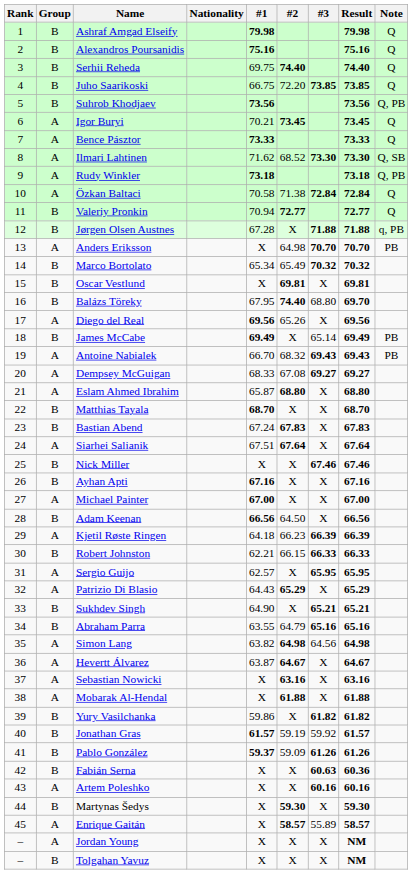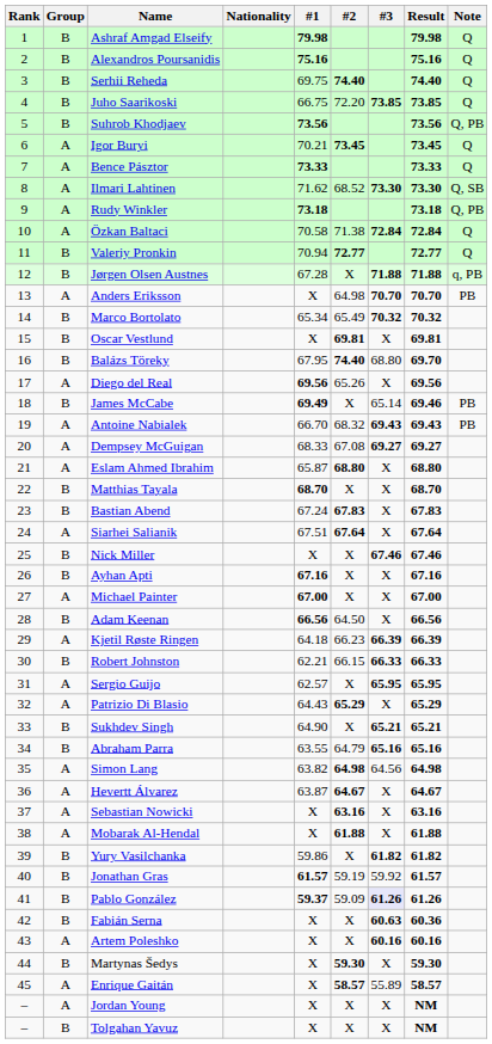 <table class="wikitable sortable" style="text-align:center">
 <tr>
 <th>Rank</th>
 <th>Group</th>
 <th>Name</th>
 <th>Nationality</th>
 <th>#1</th>
 <th>#2</th>
 <th>#3</th>
 <th>Result</th>
 <th>Note</th>
 </tr>
 <tr bgcolor=ccffcc>
 <td>1</td>
 <td>B</td>
 <td align=left><a href='#'>Ashraf Amgad Elseify</a></td>
 <td align=left></td>
 <td><strong>79.98</strong></td>
 <td></td>
 <td></td>
 <td><strong>79.98</strong></td>
 <td>Q</td>
 </tr>
 <tr bgcolor=ccffcc>
 <td>2</td>
 <td>B</td>
 <td align=left><a href='#'>Alexandros Poursanidis</a></td>
 <td align=left></td>
 <td><strong>75.16</strong></td>
 <td></td>
 <td></td>
 <td><strong>75.16</strong></td>
 <td>Q</td>
 </tr>
 <tr bgcolor=ccffcc>
 <td>3</td>
 <td>B</td>
 <td align=left><a href='#'>Serhii Reheda</a></td>
 <td align=left></td>
 <td>69.75</td>
 <td><strong>74.40</strong></td>
 <td></td>
 <td><strong>74.40</strong></td>
 <td>Q</td>
 </tr>
 <tr bgcolor=ccffcc>
 <td>4</td>
 <td>B</td>
 <td align=left><a href='#'>Juho Saarikoski</a></td>
 <td align=left></td>
 <td>66.75</td>
 <td>72.20</td>
 <td><strong>73.85</strong></td>
 <td><strong>73.85</strong></td>
 <td>Q</td>
 </tr>
 <tr bgcolor=ccffcc>
 <td>5</td>
 <td>B</td>
 <td align=left><a href='#'>Suhrob Khodjaev</a></td>
 <td align=left></td>
 <td><strong>73.56</strong></td>
 <td></td>
 <td></td>
 <td><strong>73.56</strong></td>
 <td>Q, PB</td>
 </tr>
 <tr bgcolor=ccffcc>
 <td>6</td>
 <td>A</td>
 <td align=left><a href='#'>Igor Buryi</a></td>
 <td align=left></td>
 <td>70.21</td>
 <td><strong>73.45</strong></td>
 <td></td>
 <td><strong>73.45</strong></td>
 <td>Q</td>
 </tr>
 <tr bgcolor=ccffcc>
 <td>7</td>
 <td>A</td>
 <td align=left><a href='#'>Bence Pásztor</a></td>
 <td align=left></td>
 <td><strong>73.33</strong></td>
 <td></td>
 <td></td>
 <td><strong>73.33</strong></td>
 <td>Q</td>
 </tr>
 <tr bgcolor=ccffcc>
 <td>8</td>
 <td>A</td>
 <td align=left><a href='#'>Ilmari Lahtinen</a></td>
 <td align=left></td>
 <td>71.62</td>
 <td>68.52</td>
 <td><strong>73.30</strong></td>
 <td><strong>73.30</strong></td>
 <td>Q, SB</td>
 </tr>
 <tr bgcolor=ccffcc>
 <td>9</td>
 <td>A</td>
 <td align=left><a href='#'>Rudy Winkler</a></td>
 <td align=left></td>
 <td><strong>73.18</strong></td>
 <td></td>
 <td></td>
 <td><strong>73.18</strong></td>
 <td>Q, PB</td>
 </tr>
 <tr bgcolor=ccffcc>
 <td>10</td>
 <td>A</td>
 <td align=left><a href='#'>Özkan Baltaci</a></td>
 <td align=left></td>
 <td>70.58</td>
 <td>71.38</td>
 <td><strong>72.84</strong></td>
 <td><strong>72.84</strong></td>
 <td>Q</td>
 </tr>
 <tr bgcolor=ccffcc>
 <td>11</td>
 <td>B</td>
 <td align=left><a href='#'>Valeriy Pronkin</a></td>
 <td align=left></td>
 <td>70.94</td>
 <td><strong>72.77</strong></td>
 <td></td>
 <td><strong>72.77</strong></td>
 <td>Q</td>
 </tr>
 <tr bgcolor=ddffdd>
 <td>12</td>
 <td>B</td>
 <td align=left><a href='#'>Jørgen Olsen Austnes</a></td>
 <td align=left></td>
 <td>67.28</td>
 <td>X</td>
 <td><strong>71.88</strong></td>
 <td><strong>71.88</strong></td>
 <td>q, PB</td>
 </tr>
 <tr>
 <td>13</td>
 <td>A</td>
 <td align=left><a href='#'>Anders Eriksson</a></td>
 <td align=left></td>
 <td>X</td>
 <td>64.98</td>
 <td><strong>70.70</strong></td>
 <td><strong>70.70</strong></td>
 <td>PB</td>
 </tr>
 <tr>
 <td>14</td>
 <td>B</td>
 <td align=left><a href='#'>Marco Bortolato</a></td>
 <td align=left></td>
 <td>65.34</td>
 <td>65.49</td>
 <td><strong>70.32</strong></td>
 <td><strong>70.32</strong></td>
 <td></td>
 </tr>
 <tr>
 <td>15</td>
 <td>B</td>
 <td align=left><a href='#'>Oscar Vestlund</a></td>
 <td align=left></td>
 <td>X</td>
 <td><strong>69.81</strong></td>
 <td>X</td>
 <td><strong>69.81</strong></td>
 <td></td>
 </tr>
 <tr>
 <td>16</td>
 <td>B</td>
 <td align=left><a href='#'>Balázs Töreky</a></td>
 <td align=left></td>
 <td>67.95</td>
 <td><strong>74.40</strong></td>
 <td>68.80</td>
 <td><strong>69.70</strong></td>
 <td></td>
 </tr>
 <tr>
 <td>17</td>
 <td>A</td>
 <td align=left><a href='#'>Diego del Real</a></td>
 <td align=left></td>
 <td><strong>69.56</strong></td>
 <td>65.26</td>
 <td>X</td>
 <td><strong>69.56</strong></td>
 <td></td>
 </tr>
 <tr>
 <td>18</td>
 <td>B</td>
 <td align=left><a href='#'>James McCabe</a></td>
 <td align=left></td>
 <td><strong>69.49</strong></td>
 <td>X</td>
 <td>65.14</td>
-<td><strong>69.49</strong></td>
+<td><strong>69.46</strong></td>
 <td>PB</td>
 </tr>
 <tr>
 <td>19</td>
 <td>A</td>
 <td align=left><a href='#'>Antoine Nabialek</a></td>
 <td align=left></td>
 <td>66.70</td>
 <td>68.32</td>
 <td><strong>69.43</strong></td>
 <td><strong>69.43</strong></td>
 <td>PB</td>
 </tr>
 <tr>
 <td>20</td>
 <td>A</td>
 <td align=left><a href='#'>Dempsey McGuigan</a></td>
 <td align=left></td>
 <td>68.33</td>
 <td>67.08</td>
 <td><strong>69.27</strong></td>
 <td><strong>69.27</strong></td>
 <td></td>
 </tr>
 <tr>
 <td>21</td>
 <td>A</td>
 <td align=left><a href='#'>Eslam Ahmed Ibrahim</a></td>
 <td align=left></td>
 <td>65.87</td>
 <td><strong>68.80</strong></td>
 <td>X</td>
 <td><strong>68.80</strong></td>
 <td></td>
 </tr>
 <tr>
 <td>22</td>
 <td>B</td>
 <td align=left><a href='#'>Matthias Tayala</a></td>
 <td align=left></td>
 <td><strong>68.70</strong></td>
 <td>X</td>
 <td>X</td>
 <td><strong>68.70</strong></td>
 <td></td>
 </tr>
 <tr>
 <td>23</td>
 <td>B</td>
 <td align=left><a href='#'>Bastian Abend</a></td>
 <td align=left></td>
 <td>67.24</td>
 <td><strong>67.83</strong></td>
 <td>X</td>
 <td><strong>67.83</strong></td>
 <td></td>
 </tr>
 <tr>
 <td>24</td>
 <td>A</td>
 <td align=left><a href='#'>Siarhei Salianik</a></td>
 <td align=left></td>
 <td>67.51</td>
 <td><strong>67.64</strong></td>
 <td>X</td>
 <td><strong>67.64</strong></td>
 <td></td>
 </tr>
 <tr>
 <td>25</td>
 <td>B</td>
 <td align=left><a href='#'>Nick Miller</a></td>
 <td align=left></td>
 <td>X</td>
 <td>X</td>
 <td><strong>67.46</strong></td>
 <td><strong>67.46</strong></td>
 <td></td>
 </tr>
 <tr>
 <td>26</td>
 <td>B</td>
 <td align=left><a href='#'>Ayhan Apti</a></td>
 <td align=left></td>
 <td><strong>67.16</strong></td>
 <td>X</td>
 <td>X</td>
 <td><strong>67.16</strong></td>
 <td></td>
 </tr>
 <tr>
 <td>27</td>
 <td>A</td>
 <td align=left><a href='#'>Michael Painter</a></td>
 <td align=left></td>
 <td><strong>67.00</strong></td>
 <td>X</td>
 <td>X</td>
 <td><strong>67.00</strong></td>
 <td></td>
 </tr>
 <tr>
 <td>28</td>
 <td>B</td>
 <td align=left><a href='#'>Adam Keenan</a></td>
 <td align=left></td>
 <td><strong>66.56</strong></td>
 <td>64.50</td>
 <td>X</td>
 <td><strong>66.56</strong></td>
 <td></td>
 </tr>
 <tr>
 <td>29</td>
 <td>A</td>
 <td align=left><a href='#'>Kjetil Røste Ringen</a></td>
 <td align=left></td>
 <td>64.18</td>
 <td>66.23</td>
 <td><strong>66.39</strong></td>
 <td><strong>66.39</strong></td>
 <td></td>
 </tr>
 <tr>
 <td>30</td>
 <td>B</td>
 <td align=left><a href='#'>Robert Johnston</a></td>
 <td align=left></td>
 <td>62.21</td>
 <td>66.15</td>
 <td><strong>66.33</strong></td>
 <td><strong>66.33</strong></td>
 <td></td>
 </tr>
 <tr>
 <td>31</td>
 <td>A</td>
 <td align=left><a href='#'>Sergio Guijo</a></td>
 <td align=left></td>
 <td>62.57</td>
 <td>X</td>
 <td><strong>65.95</strong></td>
 <td><strong>65.95</strong></td>
 <td></td>
 </tr>
 <tr>
 <td>32</td>
 <td>A</td>
 <td align=left><a href='#'>Patrizio Di Blasio</a></td>
 <td align=left></td>
 <td>64.43</td>
 <td><strong>65.29</strong></td>
 <td>X</td>
 <td><strong>65.29</strong></td>
 <td></td>
 </tr>
 <tr>
 <td>33</td>
 <td>B</td>
 <td align=left><a href='#'>Sukhdev Singh</a></td>
 <td align=left></td>
 <td>64.90</td>
 <td>X</td>
 <td><strong>65.21</strong></td>
 <td><strong>65.21</strong></td>
 <td></td>
 </tr>
 <tr>
 <td>34</td>
 <td>B</td>
 <td align=left><a href='#'>Abraham Parra</a></td>
 <td align=left></td>
 <td>63.55</td>
 <td>64.79</td>
 <td><strong>65.16</strong></td>
 <td><strong>65.16</strong></td>
 <td></td>
 </tr>
 <tr>
 <td>35</td>
 <td>A</td>
 <td align=left><a href='#'>Simon Lang</a></td>
 <td align=left></td>
 <td>63.82</td>
 <td><strong>64.98</strong></td>
 <td>64.56</td>
 <td><strong>64.98</strong></td>
 <td></td>
 </tr>
 <tr>
 <td>36</td>
 <td>A</td>
 <td align=left><a href='#'>Hevertt Álvarez</a></td>
 <td align=left></td>
 <td>63.87</td>
 <td><strong>64.67</strong></td>
 <td>X</td>
 <td><strong>64.67</strong></td>
 <td></td>
 </tr>
 <tr>
 <td>37</td>
 <td>A</td>
 <td align=left><a href='#'>Sebastian Nowicki</a></td>
 <td align=left></td>
 <td>X</td>
 <td><strong>63.16</strong></td>
 <td>X</td>
 <td><strong>63.16</strong></td>
 <td></td>
 </tr>
 <tr>
 <td>38</td>
 <td>A</td>
 <td align=left><a href='#'>Mobarak Al-Hendal</a></td>
 <td align=left></td>
 <td>X</td>
 <td><strong>61.88</strong></td>
 <td>X</td>
 <td><strong>61.88</strong></td>
 <td></td>
 </tr>
 <tr>
 <td>39</td>
 <td>B</td>
 <td align=left><a href='#'>Yury Vasilchanka</a></td>
 <td align=left></td>
 <td>59.86</td>
 <td>X</td>
 <td><strong>61.82</strong></td>
 <td><strong>61.82</strong></td>
 <td></td>
 </tr>
 <tr>
 <td>40</td>
 <td>B</td>
 <td align=left><a href='#'>Jonathan Gras</a></td>
 <td align=left></td>
 <td><strong>61.57</strong></td>
 <td>59.19</td>
 <td>59.92</td>
 <td><strong>61.57</strong></td>
 <td></td>
 </tr>
 <tr>
 <td>41</td>
 <td>B</td>
 <td align=left><a href='#'>Pablo González</a></td>
 <td align=left></td>
 <td><strong>59.37</strong></td>
 <td>59.09</td>
-<td><strong>61.26</strong></td>
+<td style="background: lavender;"><strong>61.26</strong></td>
 <td><strong>61.26</strong></td>
 <td></td>
 </tr>
 <tr>
 <td>42</td>
 <td>B</td>
 <td align=left><a href='#'>Fabián Serna</a></td>
 <td align=left></td>
 <td>X</td>
 <td>X</td>
 <td><strong>60.63</strong></td>
 <td><strong>60.36</strong></td>
 <td></td>
 </tr>
 <tr>
 <td>43</td>
 <td>A</td>
 <td align=left><a href='#'>Artem Poleshko</a></td>
 <td align=left></td>
 <td>X</td>
 <td>X</td>
 <td><strong>60.16</strong></td>
 <td><strong>60.16</strong></td>
 <td></td>
 </tr>
 <tr>
 <td>44</td>
 <td>B</td>
 <td align=left>Martynas Šedys</td>
 <td align=left></td>
 <td>X</td>
 <td><strong>59.30</strong></td>
 <td>X</td>
 <td><strong>59.30</strong></td>
 <td></td>
 </tr>
 <tr>
 <td>45</td>
 <td>A</td>
 <td align=left><a href='#'>Enrique Gaitán</a></td>
 <td align=left></td>
 <td>X</td>
 <td><strong>58.57</strong></td>
 <td>55.89</td>
 <td><strong>58.57</strong></td>
 <td></td>
 </tr>
 <tr>
 <td>–</td>
 <td>A</td>
 <td align=left><a href='#'>Jordan Young</a></td>
 <td align=left></td>
 <td>X</td>
 <td>X</td>
 <td>X</td>
 <td><strong>NM</strong></td>
 <td></td>
 </tr>
 <tr>
 <td>–</td>
 <td>B</td>
 <td align=left><a href='#'>Tolgahan Yavuz</a></td>
 <td align=left></td>
 <td>X</td>
 <td>X</td>
 <td>X</td>
 <td><strong>NM</strong></td>
 <td></td>
 </tr>
 </table>
